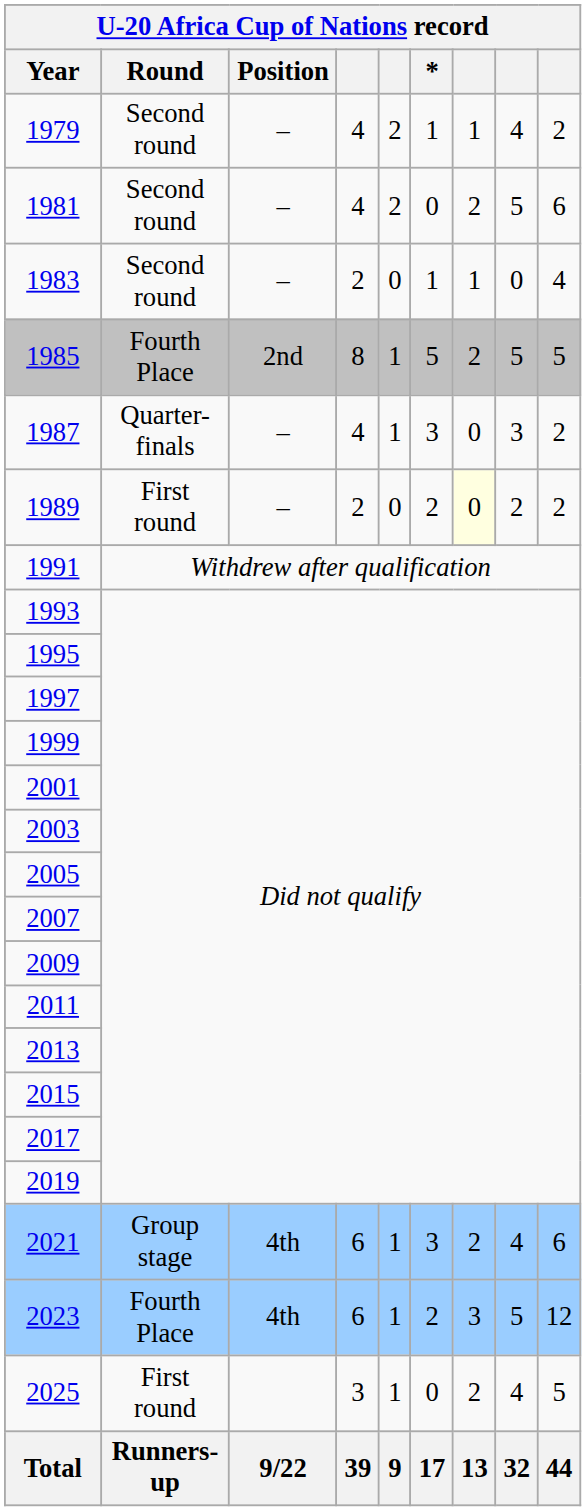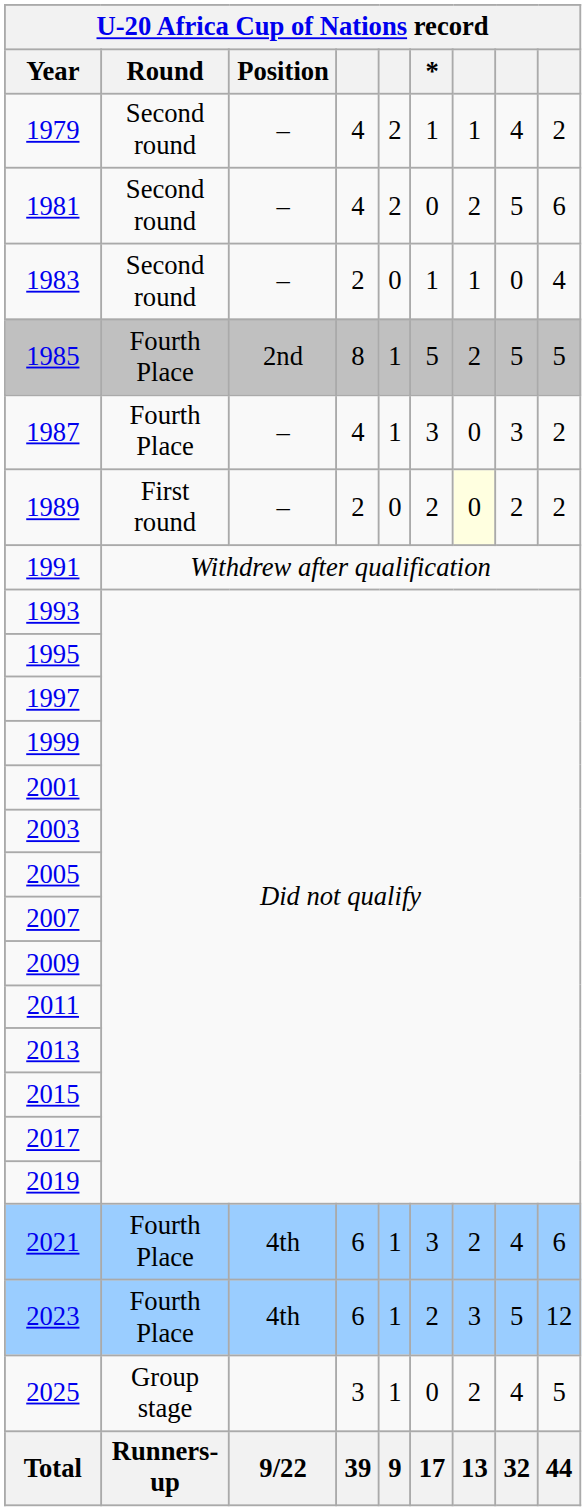 <table class="wikitable" style="font-size:90%; text-align:center;" width="50%">
 <tr>
 <th colspan=9><a href='#'>U-20 Africa Cup of Nations</a> record</th>
 </tr>
 <tr>
 <th width="15%">Year</th>
 <th width="15%">Round</th>
 <th width="5%">Position</th>
 <th width="5%"></th>
 <th width="5%"></th>
 <th width="5%">*</th>
 <th width="5%"></th>
 <th width="5%"></th>
 <th width="5%"></th>
 </tr>
 <tr>
 <td> <a href='#'>1979</a></td>
 <td>Second round</td>
 <td>–</td>
 <td>4</td>
 <td>2</td>
 <td>1</td>
 <td>1</td>
 <td>4</td>
 <td>2</td>
 </tr>
 <tr>
 <td> <a href='#'>1981</a></td>
 <td>Second round</td>
 <td>–</td>
 <td>4</td>
 <td>2</td>
 <td>0</td>
 <td>2</td>
 <td>5</td>
 <td>6</td>
 </tr>
 <tr>
 <td> <a href='#'>1983</a></td>
 <td>Second round</td>
 <td>–</td>
 <td>2</td>
 <td>0</td>
 <td>1</td>
 <td>1</td>
 <td>0</td>
 <td>4</td>
 </tr>
 <tr bgcolor=silver>
 <td> <a href='#'>1985</a></td>
 <td>Fourth Place</td>
 <td>2nd</td>
 <td>8</td>
 <td>1</td>
 <td>5</td>
 <td>2</td>
 <td>5</td>
 <td>5</td>
 </tr>
 <tr>
 <td> <a href='#'>1987</a></td>
-<td>Quarter-finals</td>
+<td>Fourth Place</td>
 <td>–</td>
 <td>4</td>
 <td>1</td>
 <td>3</td>
 <td>0</td>
 <td>3</td>
 <td>2</td>
 </tr>
 <tr>
 <td> <a href='#'>1989</a></td>
 <td>First round</td>
 <td>–</td>
 <td>2</td>
 <td>0</td>
 <td>2</td>
 <td style="background: lightyellow;">0</td>
 <td>2</td>
 <td>2</td>
 </tr>
 <tr>
 <td> <a href='#'>1991</a></td>
 <td colspan=8><em>Withdrew after qualification</em></td>
 </tr>
 <tr>
 <td> <a href='#'>1993</a></td>
 <td rowspan=14 colspan=8><em>Did not qualify</em></td>
 </tr>
 <tr>
 <td> <a href='#'>1995</a></td>
 </tr>
 <tr>
 <td> <a href='#'>1997</a></td>
 </tr>
 <tr>
 <td> <a href='#'>1999</a></td>
 </tr>
 <tr>
 <td> <a href='#'>2001</a></td>
 </tr>
 <tr>
 <td> <a href='#'>2003</a></td>
 </tr>
 <tr>
 <td> <a href='#'>2005</a></td>
 </tr>
 <tr>
 <td> <a href='#'>2007</a></td>
 </tr>
 <tr>
 <td> <a href='#'>2009</a></td>
 </tr>
 <tr>
 <td> <a href='#'>2011</a></td>
 </tr>
 <tr>
 <td> <a href='#'>2013</a></td>
 </tr>
 <tr>
 <td> <a href='#'>2015</a></td>
 </tr>
 <tr>
 <td> <a href='#'>2017</a></td>
 </tr>
 <tr>
 <td> <a href='#'>2019</a></td>
 </tr>
 <tr style="background:#9acdff;">
 <td> <a href='#'>2021</a></td>
-<td>Group stage</td>
+<td>Fourth Place</td>
 <td>4th</td>
 <td>6</td>
 <td>1</td>
 <td>3</td>
 <td>2</td>
 <td>4</td>
 <td>6</td>
 </tr>
 <tr style="background:#9acdff;">
 <td> <a href='#'>2023</a></td>
 <td>Fourth Place</td>
 <td>4th</td>
 <td>6</td>
 <td>1</td>
 <td>2</td>
 <td>3</td>
 <td>5</td>
 <td>12</td>
 </tr>
 <tr>
 <td> <a href='#'>2025</a></td>
-<td>First round</td>
+<td>Group stage</td>
 <td></td>
 <td>3</td>
 <td>1</td>
 <td>0</td>
 <td>2</td>
 <td>4</td>
 <td>5</td>
 </tr>
 <tr>
 <th>Total</th>
 <th>Runners-up</th>
 <th>9/22</th>
 <th>39</th>
 <th>9</th>
 <th>17</th>
 <th>13</th>
 <th>32</th>
 <th>44</th>
 </tr>
 </table>
